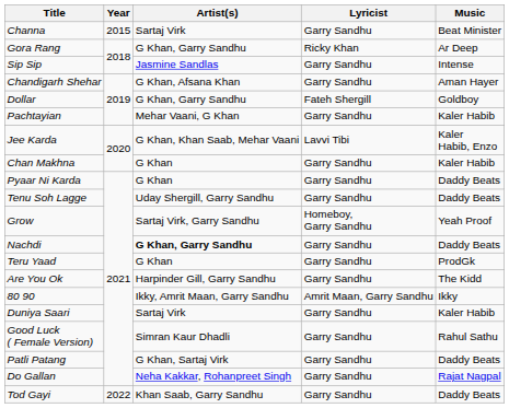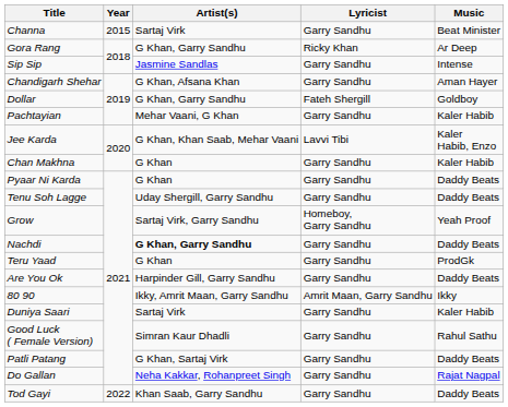 <table class="wikitable">
 <tr>
 <th>Title</th>
 <th>Year</th>
 <th>Artist(s)</th>
 <th>Lyricist</th>
 <th>Music</th>
 </tr>
 <tr>
 <td><em>Channa</em></td>
 <td>2015</td>
 <td>Sartaj Virk</td>
 <td>Garry Sandhu</td>
 <td>Beat Minister</td>
 </tr>
 <tr>
 <td><em>Gora Rang</em></td>
 <td rowspan="2">2018</td>
 <td>G Khan, Garry Sandhu</td>
 <td>Ricky Khan</td>
 <td>Ar Deep</td>
 </tr>
 <tr>
 <td><em>Sip Sip</em></td>
 <td><a href='#'>Jasmine Sandlas</a></td>
 <td>Garry Sandhu</td>
 <td>Intense</td>
 </tr>
 <tr>
 <td><em>Chandigarh Shehar</em></td>
 <td rowspan="3">2019</td>
 <td>G Khan, Afsana Khan</td>
 <td>Garry Sandhu</td>
 <td>Aman Hayer</td>
 </tr>
 <tr>
 <td><em>Dollar</em></td>
 <td>G Khan, Garry Sandhu</td>
 <td>Fateh Shergill</td>
 <td>Goldboy</td>
 </tr>
 <tr>
 <td><em>Pachtayian</em></td>
 <td>Mehar Vaani, G Khan</td>
 <td>Garry Sandhu</td>
 <td>Kaler Habib</td>
 </tr>
 <tr>
 <td><em>Jee Karda</em></td>
 <td rowspan="2">2020</td>
 <td>G  Khan, Khan Saab, Mehar Vaani</td>
 <td>Lavvi Tibi</td>
 <td>Kaler<br>Habib, Enzo</td>
 </tr>
 <tr>
 <td><em>Chan Makhna</em></td>
 <td>G Khan</td>
 <td>Garry Sandhu</td>
 <td>Kaler Habib</td>
 </tr>
 <tr>
 <td><em>Pyaar Ni Karda</em></td>
 <td rowspan="11">2021</td>
 <td>G Khan</td>
 <td>Garry Sandhu</td>
 <td>Daddy Beats</td>
 </tr>
 <tr>
 <td><em>Tenu Soh Lagge</em></td>
 <td>Uday Shergill, Garry Sandhu</td>
 <td>Garry Sandhu</td>
 <td>Daddy Beats</td>
 </tr>
 <tr>
 <td><em>Grow</em></td>
 <td>Sartaj Virk, Garry Sandhu</td>
 <td>Homeboy,<br>Garry Sandhu</td>
 <td>Yeah Proof</td>
 </tr>
 <tr>
 <td><em>Nachdi</em></td>
 <td><strong>G Khan, Garry Sandhu</strong></td>
 <td>Garry Sandhu</td>
 <td>Daddy Beats</td>
 </tr>
 <tr>
 <td><em>Teru Yaad</em></td>
 <td>G Khan</td>
 <td>Garry Sandhu</td>
 <td>ProdGk</td>
 </tr>
 <tr>
 <td><em>Are You Ok</em></td>
 <td>Harpinder Gill, Garry Sandhu</td>
 <td>Garry Sandhu</td>
-<td>The Kidd</td>
+<td>Daddy Beats</td>
 </tr>
 <tr>
 <td><em>80 90</em></td>
 <td>Ikky, Amrit Maan, Garry Sandhu</td>
 <td>Amrit Maan, Garry Sandhu</td>
 <td>Ikky</td>
 </tr>
 <tr>
 <td><em>Duniya Saari</em></td>
 <td>Sartaj Virk</td>
 <td>Garry Sandhu</td>
 <td>Kaler Habib</td>
 </tr>
 <tr>
 <td><em>Good Luck</em><br><em>( Female Version)</em></td>
 <td>Simran Kaur Dhadli</td>
 <td>Garry Sandhu</td>
 <td>Rahul Sathu</td>
 </tr>
 <tr>
 <td><em>Patli Patang</em></td>
 <td>G Khan, Sartaj Virk</td>
 <td>Garry Sandhu</td>
 <td>Daddy Beats</td>
 </tr>
 <tr>
 <td><em>Do Gallan</em></td>
 <td><a href='#'>Neha Kakkar</a>, <a href='#'>Rohanpreet Singh</a></td>
 <td>Garry Sandhu</td>
 <td><a href='#'>Rajat Nagpal</a></td>
 </tr>
 <tr>
 <td><em>Tod Gayi</em></td>
 <td>2022</td>
 <td>Khan Saab, Garry Sandhu</td>
 <td>Garry Sandhu</td>
 <td>Daddy Beats</td>
 </tr>
 </table>
